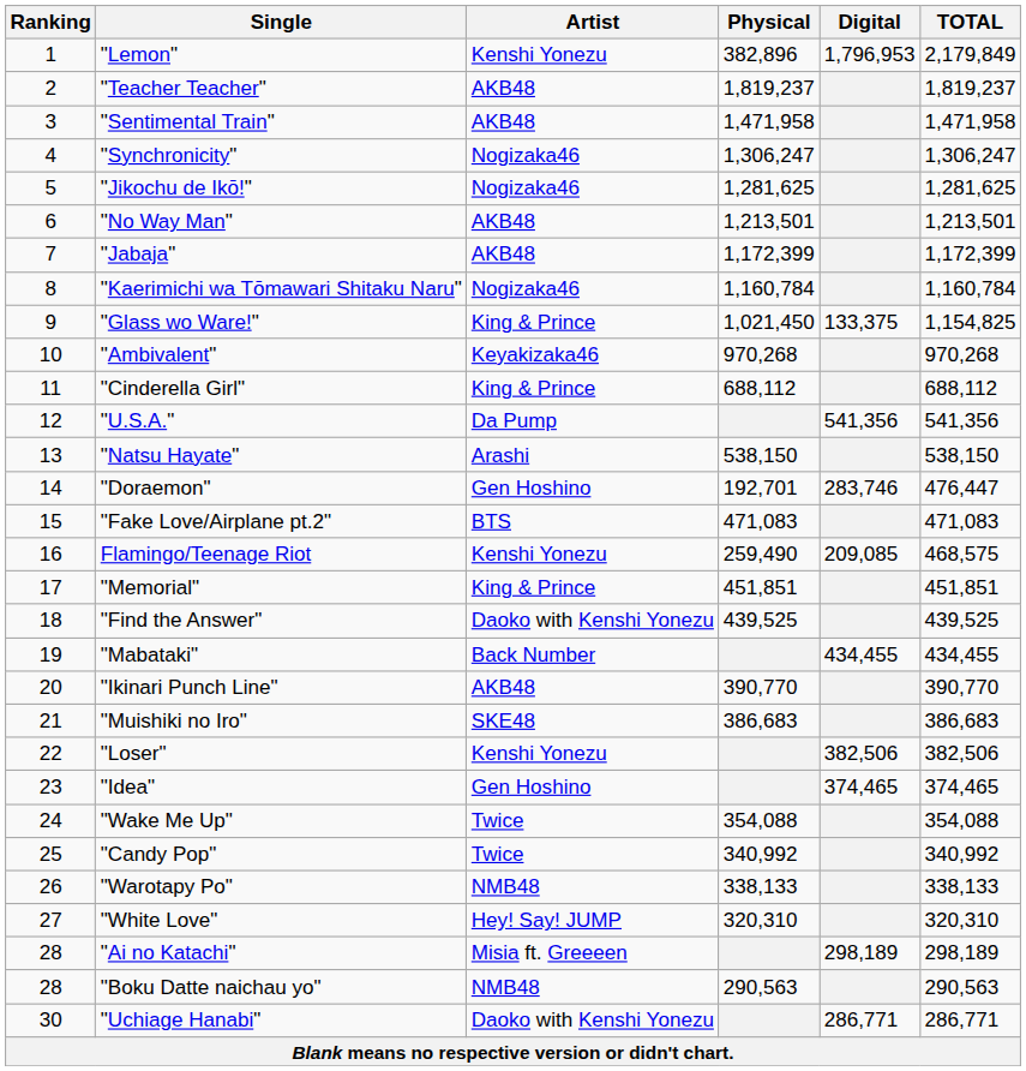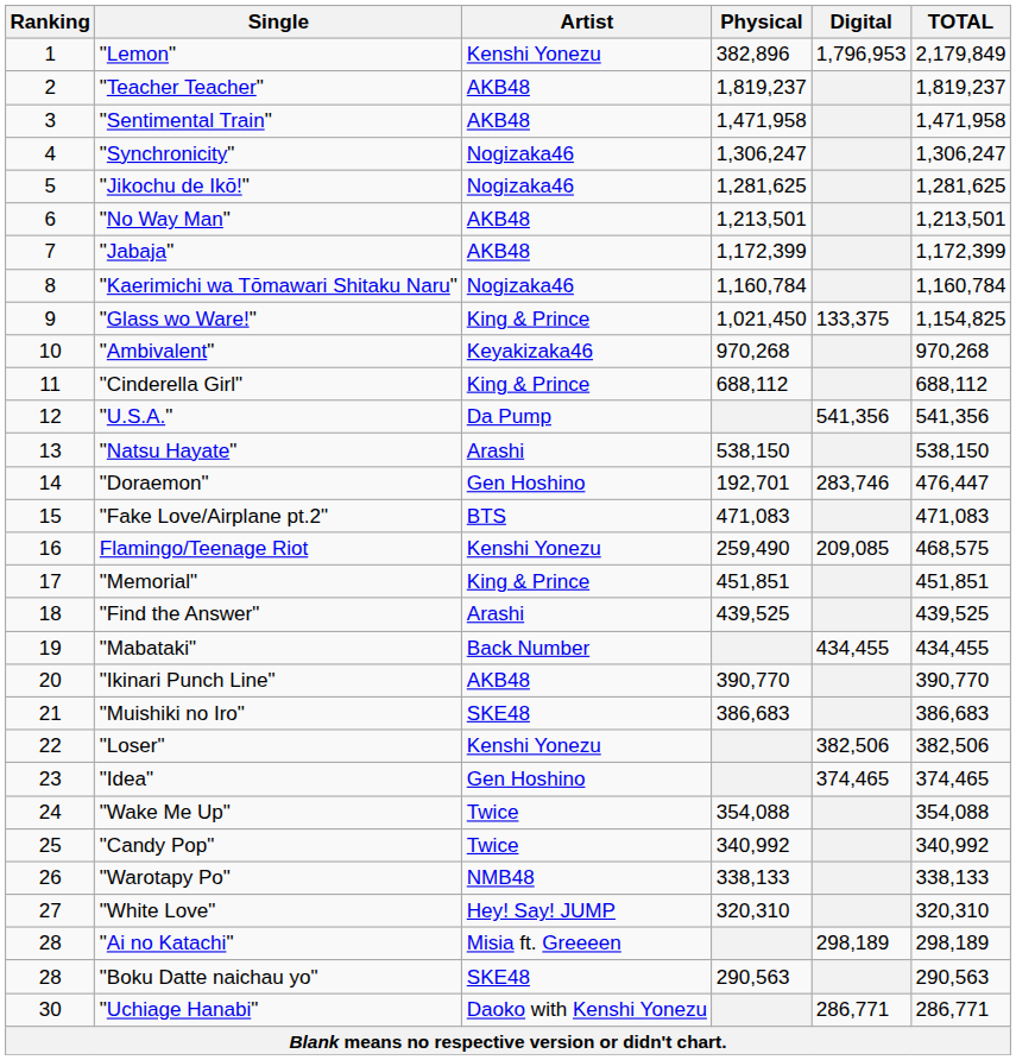 <table class="wikitable sortable" style="font-size:97%;">
 <tr>
 <th>Ranking</th>
 <th>Single</th>
 <th>Artist</th>
 <th>Physical</th>
 <th>Digital</th>
 <th>TOTAL</th>
 </tr>
 <tr>
 <td align="center">1</td>
 <td>"<a href='#'>Lemon</a>"</td>
 <td><a href='#'>Kenshi Yonezu</a></td>
 <td>382,896</td>
 <td>1,796,953</td>
 <td>2,179,849</td>
 </tr>
 <tr>
 <td align="center">2</td>
 <td>"<a href='#'>Teacher Teacher</a>"</td>
 <td><a href='#'>AKB48</a></td>
 <td>1,819,237</td>
 <th></th>
 <td>1,819,237</td>
 </tr>
 <tr>
 <td align="center">3</td>
 <td>"<a href='#'>Sentimental Train</a>"</td>
 <td><a href='#'>AKB48</a></td>
 <td>1,471,958</td>
 <th></th>
 <td>1,471,958</td>
 </tr>
 <tr>
 <td align="center">4</td>
 <td>"<a href='#'>Synchronicity</a>"</td>
 <td><a href='#'>Nogizaka46</a></td>
 <td>1,306,247</td>
 <th></th>
 <td>1,306,247</td>
 </tr>
 <tr>
 <td align="center">5</td>
 <td>"<a href='#'>Jikochu de Ikō!</a>"</td>
 <td><a href='#'>Nogizaka46</a></td>
 <td>1,281,625</td>
 <th></th>
 <td>1,281,625</td>
 </tr>
 <tr>
 <td align="center">6</td>
 <td>"<a href='#'>No Way Man</a>"</td>
 <td><a href='#'>AKB48</a></td>
 <td>1,213,501</td>
 <th></th>
 <td>1,213,501</td>
 </tr>
 <tr>
 <td align="center">7</td>
 <td>"<a href='#'>Jabaja</a>"</td>
 <td><a href='#'>AKB48</a></td>
 <td>1,172,399</td>
 <th></th>
 <td>1,172,399</td>
 </tr>
 <tr>
 <td align="center">8</td>
 <td>"<a href='#'>Kaerimichi wa Tōmawari Shitaku Naru</a>"</td>
 <td><a href='#'>Nogizaka46</a></td>
 <td>1,160,784</td>
 <th></th>
 <td>1,160,784</td>
 </tr>
 <tr>
 <td align="center">9</td>
 <td>"<a href='#'>Glass wo Ware!</a>"</td>
 <td><a href='#'>King & Prince</a></td>
 <td>1,021,450</td>
 <td>133,375</td>
 <td>1,154,825</td>
 </tr>
 <tr>
 <td align="center">10</td>
 <td>"<a href='#'>Ambivalent</a>"</td>
 <td><a href='#'>Keyakizaka46</a></td>
 <td>970,268</td>
 <th></th>
 <td>970,268</td>
 </tr>
 <tr>
 <td align="center">11</td>
 <td>"Cinderella Girl"</td>
 <td><a href='#'>King & Prince</a></td>
 <td>688,112</td>
 <th></th>
 <td>688,112</td>
 </tr>
 <tr>
 <td align="center">12</td>
 <td>"<a href='#'>U.S.A.</a>"</td>
 <td><a href='#'>Da Pump</a></td>
 <th></th>
 <td>541,356</td>
 <td>541,356</td>
 </tr>
 <tr>
 <td align="center">13</td>
 <td>"<a href='#'>Natsu Hayate</a>"</td>
 <td><a href='#'>Arashi</a></td>
 <td>538,150</td>
 <th></th>
 <td>538,150</td>
 </tr>
 <tr>
 <td align="center">14</td>
 <td>"Doraemon"</td>
 <td><a href='#'>Gen Hoshino</a></td>
 <td>192,701</td>
 <td>283,746</td>
 <td>476,447</td>
 </tr>
 <tr>
 <td align="center">15</td>
 <td>"Fake Love/Airplane pt.2"</td>
 <td><a href='#'>BTS</a></td>
 <td>471,083</td>
 <th></th>
 <td>471,083</td>
 </tr>
 <tr>
 <td align="center">16</td>
 <td><a href='#'>Flamingo/Teenage Riot</a></td>
 <td><a href='#'>Kenshi Yonezu</a></td>
 <td>259,490</td>
 <td>209,085</td>
 <td>468,575</td>
 </tr>
 <tr>
 <td align="center">17</td>
 <td>"Memorial"</td>
 <td><a href='#'>King & Prince</a></td>
 <td>451,851</td>
 <th></th>
 <td>451,851</td>
 </tr>
 <tr>
 <td align="center">18</td>
 <td>"Find the Answer"</td>
-<td><a href='#'>Daoko</a> with <a href='#'>Kenshi Yonezu</a></td>
+<td><a href='#'>Arashi</a></td>
 <td>439,525</td>
 <th></th>
 <td>439,525</td>
 </tr>
 <tr>
 <td align="center">19</td>
 <td>"Mabataki"</td>
 <td><a href='#'>Back Number</a></td>
 <th></th>
 <td>434,455</td>
 <td>434,455</td>
 </tr>
 <tr>
 <td align="center">20</td>
 <td>"Ikinari Punch Line"</td>
 <td><a href='#'>AKB48</a></td>
 <td>390,770</td>
 <th></th>
 <td>390,770</td>
 </tr>
 <tr>
 <td align="center">21</td>
 <td>"Muishiki no Iro"</td>
 <td><a href='#'>SKE48</a></td>
 <td>386,683</td>
 <th></th>
 <td>386,683</td>
 </tr>
 <tr>
 <td align="center">22</td>
 <td>"Loser"</td>
 <td><a href='#'>Kenshi Yonezu</a></td>
 <th></th>
 <td>382,506</td>
 <td>382,506</td>
 </tr>
 <tr>
 <td align="center">23</td>
 <td>"Idea"</td>
 <td><a href='#'>Gen Hoshino</a></td>
 <th></th>
 <td>374,465</td>
 <td>374,465</td>
 </tr>
 <tr>
 <td align="center">24</td>
 <td>"Wake Me Up"</td>
 <td><a href='#'>Twice</a></td>
 <td>354,088</td>
 <th></th>
 <td>354,088</td>
 </tr>
 <tr>
 <td align="center">25</td>
 <td>"Candy Pop"</td>
 <td><a href='#'>Twice</a></td>
 <td>340,992</td>
 <th></th>
 <td>340,992</td>
 </tr>
 <tr>
 <td align="center">26</td>
 <td>"Warotapy Po"</td>
 <td><a href='#'>NMB48</a></td>
 <td>338,133</td>
 <th></th>
 <td>338,133</td>
 </tr>
 <tr>
 <td align="center">27</td>
 <td>"White Love"</td>
 <td><a href='#'>Hey! Say! JUMP</a></td>
 <td>320,310</td>
 <th></th>
 <td>320,310</td>
 </tr>
 <tr>
 <td align="center">28</td>
 <td>"<a href='#'>Ai no Katachi</a>"</td>
 <td><a href='#'>Misia</a> ft. <a href='#'>Greeeen</a></td>
 <th></th>
 <td>298,189</td>
 <td>298,189</td>
 </tr>
 <tr>
 <td align="center">28</td>
 <td>"Boku Datte naichau yo"</td>
-<td><a href='#'>NMB48</a></td>
+<td><a href='#'>SKE48</a></td>
 <td>290,563</td>
 <th></th>
 <td>290,563</td>
 </tr>
 <tr>
 <td align="center">30</td>
 <td>"<a href='#'>Uchiage Hanabi</a>"</td>
 <td><a href='#'>Daoko</a> with <a href='#'>Kenshi Yonezu</a></td>
 <th></th>
 <td>286,771</td>
 <td>286,771</td>
 </tr>
 <tr>
 <th colspan="6" style="font-size:90%"><em>Blank</em> means no respective version or didn't chart.</th>
 </tr>
 </table>
